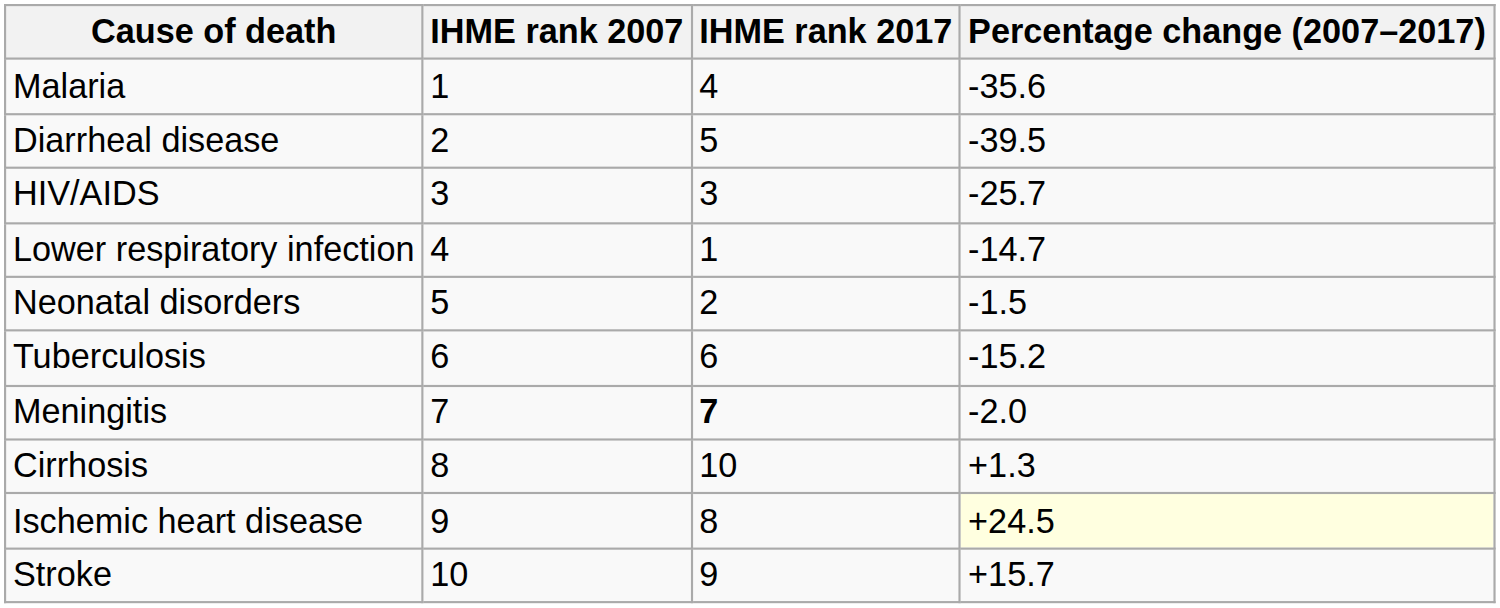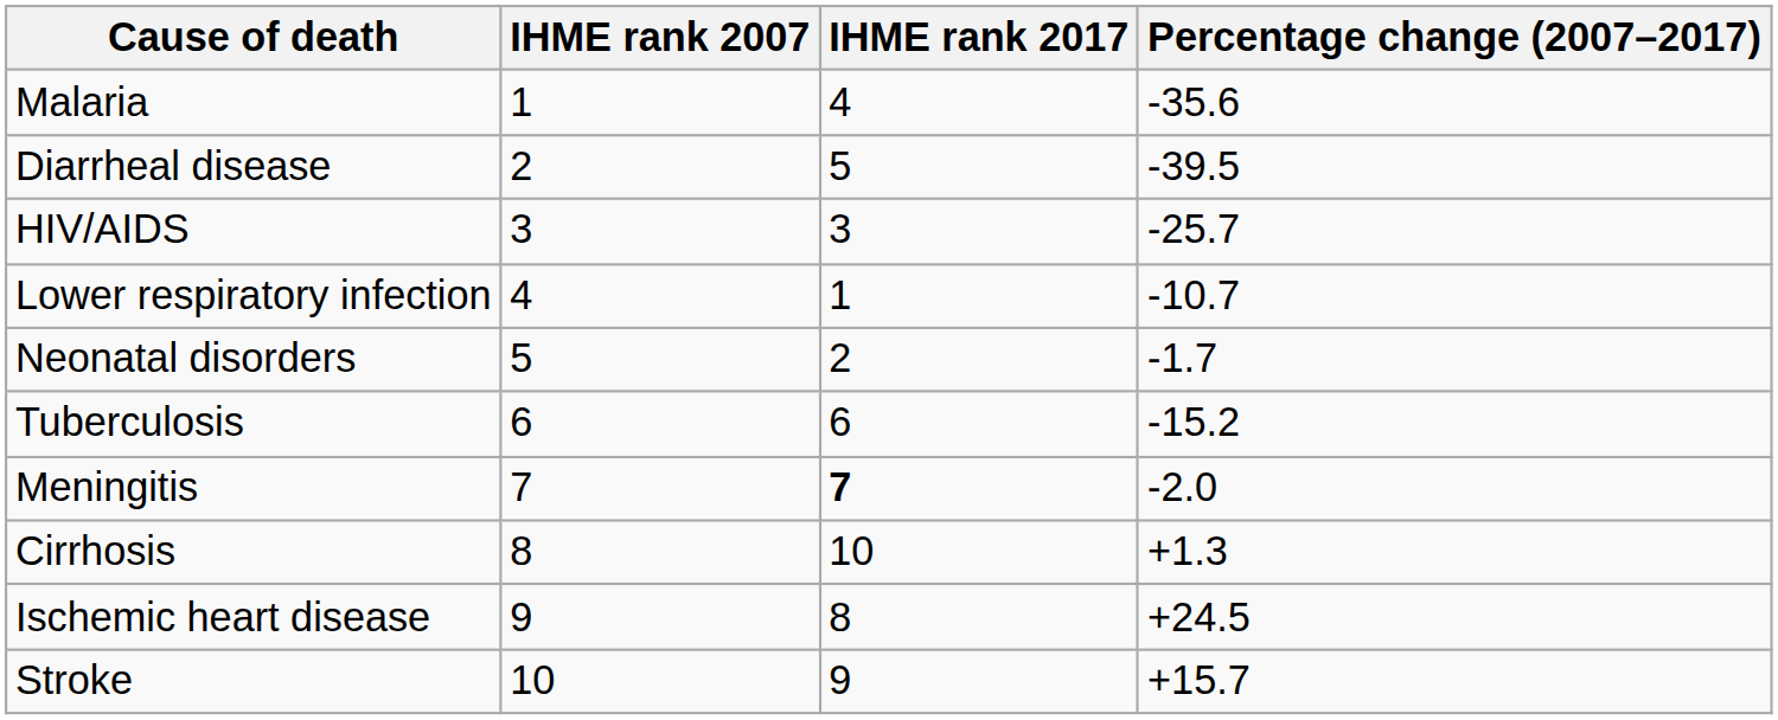 <table class="wikitable sortable">
 <tr>
 <th>Cause of death</th>
 <th>IHME rank 2007</th>
 <th>IHME rank 2017</th>
 <th>Percentage change (2007–2017)</th>
 </tr>
 <tr>
 <td>Malaria</td>
 <td>1</td>
 <td>4</td>
 <td>-35.6</td>
 </tr>
 <tr>
 <td>Diarrheal disease</td>
 <td>2</td>
 <td>5</td>
 <td>-39.5</td>
 </tr>
 <tr>
 <td>HIV/AIDS</td>
 <td>3</td>
 <td>3</td>
 <td>-25.7</td>
 </tr>
 <tr>
 <td>Lower respiratory infection</td>
 <td>4</td>
 <td>1</td>
-<td>-14.7</td>
+<td>-10.7</td>
 </tr>
 <tr>
 <td>Neonatal disorders</td>
 <td>5</td>
 <td>2</td>
-<td>-1.5</td>
+<td>-1.7</td>
 </tr>
 <tr>
 <td>Tuberculosis</td>
 <td>6</td>
 <td>6</td>
 <td>-15.2</td>
 </tr>
 <tr>
 <td>Meningitis</td>
 <td>7</td>
 <td><strong>7</strong></td>
 <td>-2.0</td>
 </tr>
 <tr>
 <td>Cirrhosis</td>
 <td>8</td>
 <td>10</td>
 <td>+1.3</td>
 </tr>
 <tr>
 <td>Ischemic heart disease</td>
 <td>9</td>
 <td>8</td>
-<td style="background: lightyellow;">+24.5</td>
+<td>+24.5</td>
 </tr>
 <tr>
 <td>Stroke</td>
 <td>10</td>
 <td>9</td>
 <td>+15.7</td>
 </tr>
 </table>
